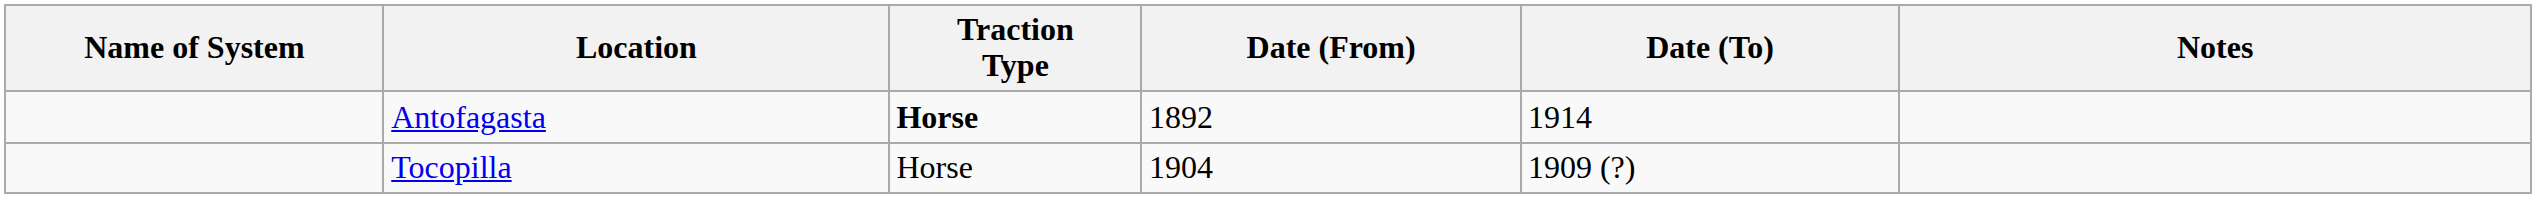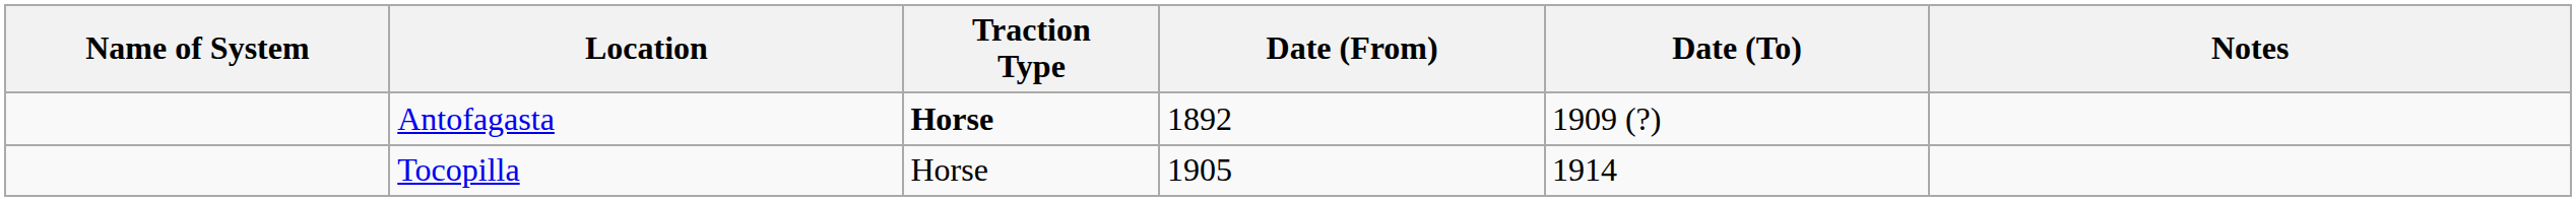 <table class="wikitable" width=100%>
 <tr>
 <th width=15%>Name of System</th>
 <th width=20%>Location</th>
 <th width=10%>Traction<br>Type</th>
 <th width=15%>Date (From)</th>
 <th width=15%>Date (To)</th>
 <th width=25%>Notes</th>
 </tr>
 <tr>
 <td> </td>
 <td><a href='#'>Antofagasta</a></td>
 <td><strong>Horse</strong></td>
 <td>1892</td>
-<td>1914</td>
+<td>1909 (?)</td>
 <td></td>
 </tr>
 <tr>
 <td> </td>
 <td><a href='#'>Tocopilla</a></td>
 <td>Horse</td>
-<td>1904</td>
-<td>1909 (?)</td>
+<td>1905</td>
+<td>1914</td>
 <td></td>
 </tr>
 <tr>
 </tr>
 </table>
